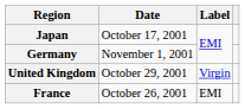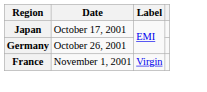 <table class="wikitable plainrowheaders">
 <tr>
 <th scope="col">Region</th>
 <th scope="col">Date</th>
 <th scope="col">Label</th>
 <th scope="col"></th>
 </tr>
 <tr>
 <th scope="row">Japan</th>
 <td>October 17, 2001</td>
 <td rowspan="2"><a href='#'>EMI</a></td>
 <td align="center"></td>
 </tr>
 <tr>
 <th scope="row">Germany</th>
-<td>November 1, 2001</td>
-<td align="center"></td>
-</tr>
-<tr>
-<th scope="row">United Kingdom</th>
-<td>October 29, 2001</td>
-<td><a href='#'>Virgin</a></td>
+<td>October 26, 2001</td>
 <td align="center"></td>
 </tr>
 <tr>
 <th scope="row">France</th>
-<td>October 26, 2001</td>
-<td>EMI</td>
+<td>November 1, 2001</td>
+<td><a href='#'>Virgin</a></td>
 <td align="center"></td>
 </tr>
 </table>
